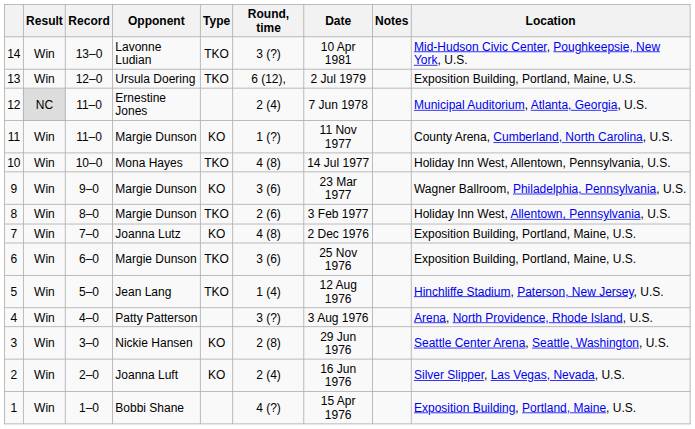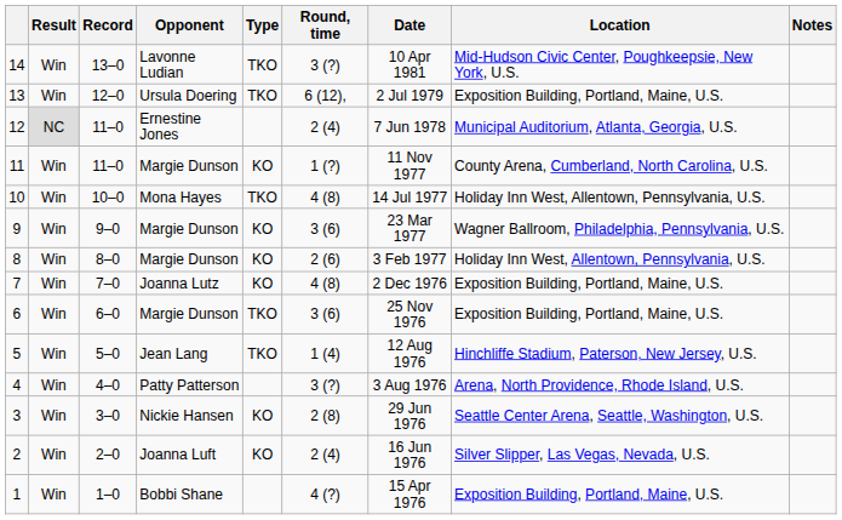 <table class="wikitable" style="text-align:center; font-size:95%">
 <tr>
 <th></th>
 <th>Result</th>
 <th>Record</th>
 <th>Opponent</th>
 <th>Type</th>
 <th>Round, time</th>
 <th>Date</th>
+<th>Location</th>
 <th>Notes</th>
-<th>Location</th>
 </tr>
 <tr>
 <td>14</td>
 <td>Win</td>
 <td>13–0 </td>
 <td style="text-align:left;">Lavonne Ludian</td>
 <td>TKO</td>
 <td>3 (?)</td>
 <td>10 Apr 1981</td>
+<td style="text-align:left;"><a href='#'>Mid-Hudson Civic Center</a>, <a href='#'>Poughkeepsie, New York</a>, U.S.</td>
 <td style="text-align:left;"></td>
-<td style="text-align:left;"><a href='#'>Mid-Hudson Civic Center</a>, <a href='#'>Poughkeepsie, New York</a>, U.S.</td>
 </tr>
 <tr>
 <td>13</td>
 <td>Win</td>
 <td>12–0 </td>
 <td style="text-align:left;">Ursula Doering</td>
 <td>TKO</td>
 <td>6 (12), </td>
 <td>2 Jul 1979</td>
+<td style="text-align:left;">Exposition Building, Portland, Maine, U.S.</td>
 <td style="text-align:left;"></td>
-<td style="text-align:left;">Exposition Building, Portland, Maine, U.S.</td>
 </tr>
 <tr>
 <td>12</td>
 <td style="background:#DDD">NC</td>
 <td>11–0 </td>
 <td style="text-align:left;">Ernestine Jones</td>
 <td></td>
 <td>2 (4)</td>
 <td>7 Jun 1978</td>
+<td style="text-align:left;"><a href='#'>Municipal Auditorium</a>, <a href='#'>Atlanta, Georgia</a>, U.S.</td>
 <td style="text-align:left;"></td>
-<td style="text-align:left;"><a href='#'>Municipal Auditorium</a>, <a href='#'>Atlanta, Georgia</a>, U.S.</td>
 </tr>
 <tr>
 <td>11</td>
 <td>Win</td>
 <td>11–0</td>
 <td style="text-align:left;">Margie Dunson</td>
 <td>KO</td>
 <td>1 (?)</td>
 <td>11 Nov 1977</td>
+<td style="text-align:left;">County Arena, <a href='#'>Cumberland, North Carolina</a>, U.S.</td>
 <td style="text-align:left;"></td>
-<td style="text-align:left;">County Arena, <a href='#'>Cumberland, North Carolina</a>, U.S.</td>
 </tr>
 <tr>
 <td>10</td>
 <td>Win</td>
 <td>10–0</td>
 <td style="text-align:left;">Mona Hayes</td>
 <td>TKO</td>
 <td>4 (8)</td>
 <td>14 Jul 1977</td>
+<td style="text-align:left;">Holiday Inn West, Allentown, Pennsylvania, U.S.</td>
 <td style="text-align:left;"></td>
-<td style="text-align:left;">Holiday Inn West, Allentown, Pennsylvania, U.S.</td>
 </tr>
 <tr>
 <td>9</td>
 <td>Win</td>
 <td>9–0</td>
 <td style="text-align:left;">Margie Dunson</td>
 <td>KO</td>
 <td>3 (6)</td>
 <td>23 Mar 1977</td>
+<td style="text-align:left;">Wagner Ballroom, <a href='#'>Philadelphia, Pennsylvania</a>, U.S.</td>
 <td style="text-align:left;"></td>
-<td style="text-align:left;">Wagner Ballroom, <a href='#'>Philadelphia, Pennsylvania</a>, U.S.</td>
 </tr>
 <tr>
 <td>8</td>
 <td>Win</td>
 <td>8–0</td>
 <td style="text-align:left;">Margie Dunson</td>
-<td>TKO</td>
+<td>KO</td>
 <td>2 (6)</td>
 <td>3 Feb 1977</td>
+<td style="text-align:left;">Holiday Inn West, <a href='#'>Allentown, Pennsylvania</a>, U.S.</td>
 <td style="text-align:left;"></td>
-<td style="text-align:left;">Holiday Inn West, <a href='#'>Allentown, Pennsylvania</a>, U.S.</td>
 </tr>
 <tr>
 <td>7</td>
 <td>Win</td>
 <td>7–0</td>
 <td style="text-align:left;">Joanna Lutz</td>
 <td>KO</td>
 <td>4 (8)</td>
 <td>2 Dec 1976</td>
+<td style="text-align:left;">Exposition Building, Portland, Maine, U.S.</td>
 <td style="text-align:left;"></td>
-<td style="text-align:left;">Exposition Building, Portland, Maine, U.S.</td>
 </tr>
 <tr>
 <td>6</td>
 <td>Win</td>
 <td>6–0</td>
 <td style="text-align:left;">Margie Dunson</td>
 <td>TKO</td>
 <td>3 (6)</td>
 <td>25 Nov 1976</td>
+<td style="text-align:left;">Exposition Building, Portland, Maine, U.S.</td>
 <td style="text-align:left;"></td>
-<td style="text-align:left;">Exposition Building, Portland, Maine, U.S.</td>
 </tr>
 <tr>
 <td>5</td>
 <td>Win</td>
 <td>5–0</td>
 <td style="text-align:left;">Jean Lang</td>
 <td>TKO</td>
 <td>1 (4)</td>
 <td>12 Aug 1976</td>
+<td style="text-align:left;"><a href='#'>Hinchliffe Stadium</a>, <a href='#'>Paterson, New Jersey</a>, U.S.</td>
 <td style="text-align:left;"></td>
-<td style="text-align:left;"><a href='#'>Hinchliffe Stadium</a>, <a href='#'>Paterson, New Jersey</a>, U.S.</td>
 </tr>
 <tr>
 <td>4</td>
 <td>Win</td>
 <td>4–0</td>
 <td style="text-align:left;">Patty Patterson</td>
 <td></td>
 <td>3 (?)</td>
 <td>3 Aug 1976</td>
+<td style="text-align:left;"><a href='#'>Arena</a>, <a href='#'>North Providence, Rhode Island</a>, U.S.</td>
 <td style="text-align:left;"></td>
-<td style="text-align:left;"><a href='#'>Arena</a>, <a href='#'>North Providence, Rhode Island</a>, U.S.</td>
 </tr>
 <tr>
 <td>3</td>
 <td>Win</td>
 <td>3–0</td>
 <td style="text-align:left;">Nickie Hansen</td>
 <td>KO</td>
 <td>2 (8)</td>
 <td>29 Jun 1976</td>
+<td style="text-align:left;"><a href='#'>Seattle Center Arena</a>, <a href='#'>Seattle, Washington</a>, U.S.</td>
 <td style="text-align:left;"></td>
-<td style="text-align:left;"><a href='#'>Seattle Center Arena</a>, <a href='#'>Seattle, Washington</a>, U.S.</td>
 </tr>
 <tr>
 <td>2</td>
 <td>Win</td>
 <td>2–0</td>
 <td style="text-align:left;">Joanna Luft</td>
 <td>KO</td>
 <td>2 (4)</td>
 <td>16 Jun 1976</td>
+<td style="text-align:left;"><a href='#'>Silver Slipper</a>, <a href='#'>Las Vegas, Nevada</a>, U.S.</td>
 <td style="text-align:left;"></td>
-<td style="text-align:left;"><a href='#'>Silver Slipper</a>, <a href='#'>Las Vegas, Nevada</a>, U.S.</td>
 </tr>
 <tr>
 <td>1</td>
 <td>Win</td>
 <td>1–0</td>
 <td style="text-align:left;">Bobbi Shane</td>
 <td></td>
 <td>4 (?)</td>
 <td>15 Apr 1976</td>
+<td style="text-align:left;"><a href='#'>Exposition Building</a>, <a href='#'>Portland, Maine</a>, U.S.</td>
 <td style="text-align:left;"></td>
-<td style="text-align:left;"><a href='#'>Exposition Building</a>, <a href='#'>Portland, Maine</a>, U.S.</td>
 </tr>
 </table>
